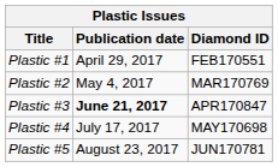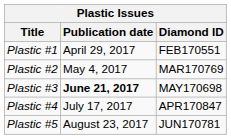 <table class="wikitable">
 <tr>
 <th colspan=3>Plastic Issues</th>
 </tr>
 <tr>
 <th>Title</th>
 <th>Publication date</th>
 <th>Diamond ID</th>
 </tr>
 <tr>
 <td><em>Plastic #1</em></td>
 <td>April 29, 2017</td>
 <td>FEB170551</td>
 </tr>
 <tr>
 <td><em>Plastic #2</em></td>
 <td>May 4, 2017</td>
 <td>MAR170769</td>
 </tr>
 <tr>
 <td><em>Plastic #3</em></td>
 <td><strong>June 21, 2017</strong></td>
-<td>APR170847</td>
+<td>MAY170698</td>
 </tr>
 <tr>
 <td><em>Plastic #4</em></td>
 <td>July 17, 2017</td>
-<td>MAY170698</td>
+<td>APR170847</td>
 </tr>
 <tr>
 <td><em>Plastic #5</em></td>
 <td>August 23, 2017</td>
 <td>JUN170781</td>
 </tr>
 </table>
